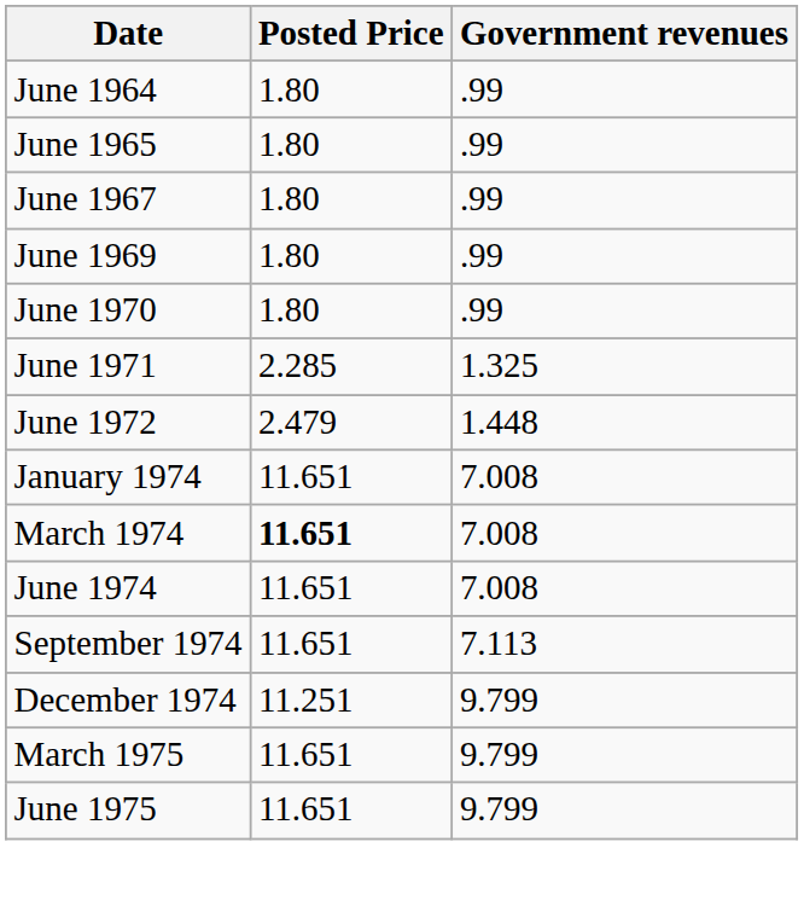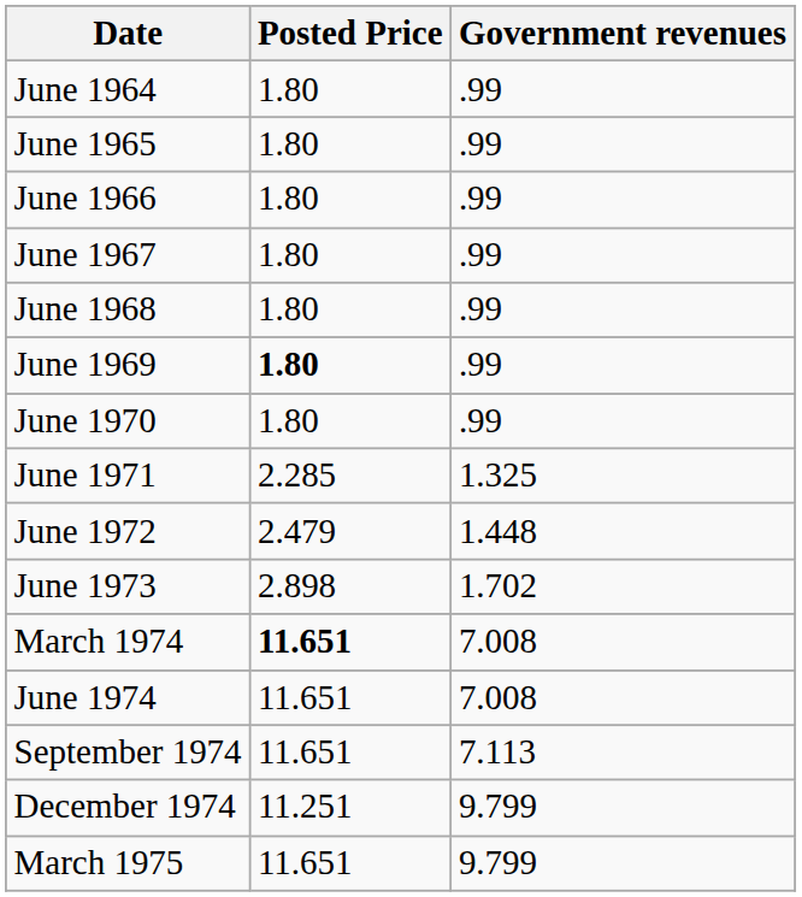 <table class="wikitable">
 <tr>
 <th>Date</th>
 <th>Posted Price</th>
 <th>Government revenues</th>
 </tr>
 <tr>
 <td>June 1964</td>
 <td>1.80</td>
 <td>.99</td>
 </tr>
 <tr>
 <td>June 1965</td>
 <td>1.80</td>
 <td>.99</td>
 </tr>
 <tr>
+<td>June 1966</td>
+<td>1.80</td>
+<td>.99</td>
+</tr>
+<tr>
 <td>June 1967</td>
 <td>1.80</td>
 <td>.99</td>
 </tr>
 <tr>
+<td>June 1968</td>
+<td>1.80</td>
+<td>.99</td>
+</tr>
+<tr>
 <td>June 1969</td>
-<td>1.80</td>
+<td><strong>1.80</strong></td>
 <td>.99</td>
 </tr>
 <tr>
 <td>June 1970</td>
 <td>1.80</td>
 <td>.99</td>
 </tr>
 <tr>
 <td>June 1971</td>
 <td>2.285</td>
 <td>1.325</td>
 </tr>
 <tr>
 <td>June 1972</td>
 <td>2.479</td>
 <td>1.448</td>
 </tr>
 <tr>
-<td>January 1974</td>
-<td>11.651</td>
-<td>7.008</td>
+<td>June 1973</td>
+<td>2.898</td>
+<td>1.702</td>
 </tr>
 <tr>
 <td>March 1974</td>
 <td><strong>11.651</strong></td>
 <td>7.008</td>
 </tr>
 <tr>
 <td>June 1974</td>
 <td>11.651</td>
 <td>7.008</td>
 </tr>
 <tr>
 <td>September 1974</td>
 <td>11.651</td>
 <td>7.113</td>
 </tr>
 <tr>
 <td>December 1974</td>
 <td>11.251</td>
 <td>9.799</td>
 </tr>
 <tr>
 <td>March 1975</td>
 <td>11.651</td>
 <td>9.799</td>
 </tr>
-<tr>
-<td>June 1975</td>
-<td>11.651</td>
-<td>9.799</td>
-</tr>
 </table>
